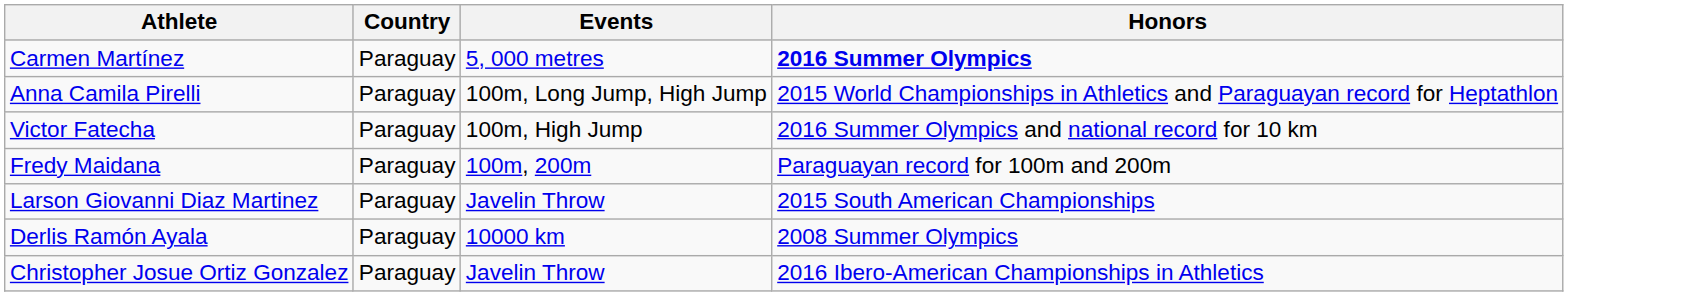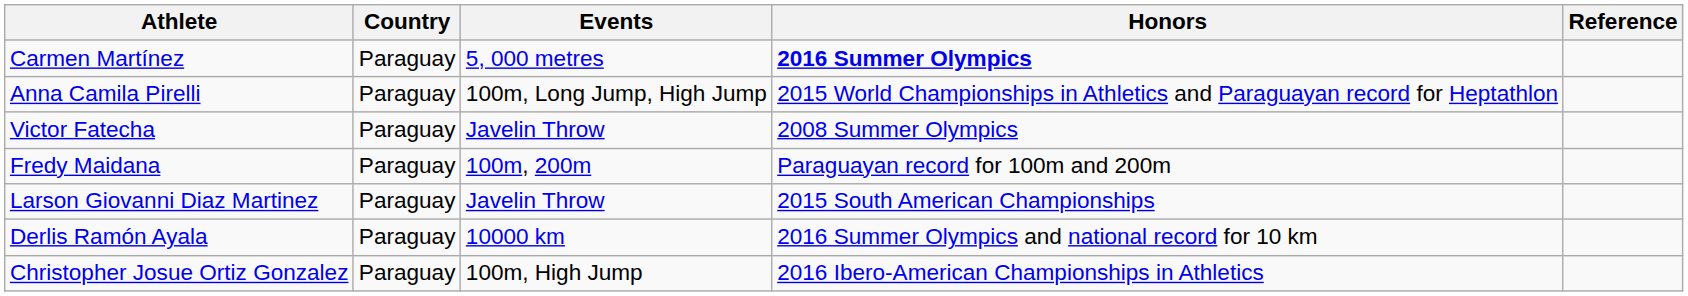 <table class="wikitable">
 <tr>
 <th>Athlete</th>
 <th>Country</th>
 <th>Events</th>
 <th>Honors</th>
+<th>Reference</th>
 </tr>
 <tr>
 <td><a href='#'>Carmen Martínez</a></td>
 <td> Paraguay</td>
 <td><a href='#'>5, 000 metres</a></td>
 <td><strong><a href='#'>2016 Summer Olympics</a></strong></td>
+<td></td>
 </tr>
 <tr>
 <td><a href='#'>Anna Camila Pirelli</a></td>
 <td> Paraguay</td>
 <td>100m, Long Jump, High Jump</td>
 <td><a href='#'>2015 World Championships in Athletics</a> and <a href='#'>Paraguayan record</a> for <a href='#'>Heptathlon</a></td>
+<td></td>
 </tr>
 <tr>
 <td><a href='#'>Victor Fatecha</a></td>
 <td> Paraguay</td>
-<td>100m, High Jump</td>
-<td><a href='#'>2016 Summer Olympics</a> and <a href='#'>national record</a> for 10 km</td>
+<td><a href='#'>Javelin Throw</a></td>
+<td><a href='#'>2008 Summer Olympics</a></td>
+<td></td>
 </tr>
 <tr>
 <td><a href='#'>Fredy Maidana</a></td>
 <td> Paraguay</td>
 <td><a href='#'>100m</a>, <a href='#'>200m</a></td>
 <td><a href='#'>Paraguayan record</a> for 100m and 200m</td>
+<td></td>
 </tr>
 <tr>
 <td><a href='#'>Larson Giovanni Diaz Martinez</a></td>
 <td> Paraguay</td>
 <td><a href='#'>Javelin Throw</a></td>
 <td><a href='#'>2015 South American Championships</a></td>
+<td></td>
 </tr>
 <tr>
 <td><a href='#'>Derlis Ramón Ayala</a></td>
 <td> Paraguay</td>
 <td><a href='#'>10000&nbsp;km</a></td>
-<td><a href='#'>2008 Summer Olympics</a></td>
+<td><a href='#'>2016 Summer Olympics</a> and <a href='#'>national record</a> for 10 km</td>
+<td></td>
 </tr>
 <tr>
 <td><a href='#'>Christopher Josue Ortiz Gonzalez</a></td>
 <td> Paraguay</td>
-<td><a href='#'>Javelin Throw</a></td>
+<td>100m, High Jump</td>
 <td><a href='#'>2016 Ibero-American Championships in Athletics</a></td>
+<td></td>
 </tr>
 </table>
